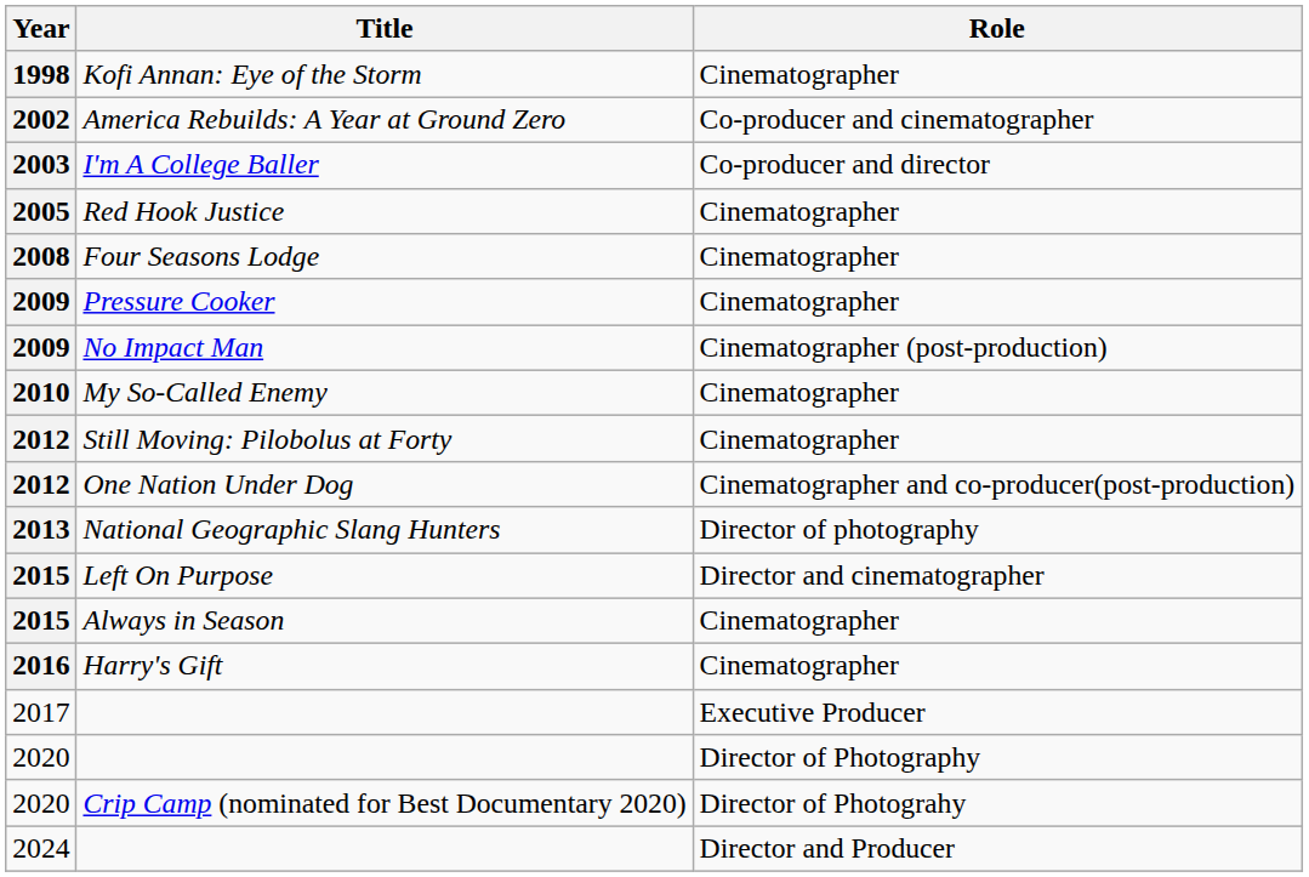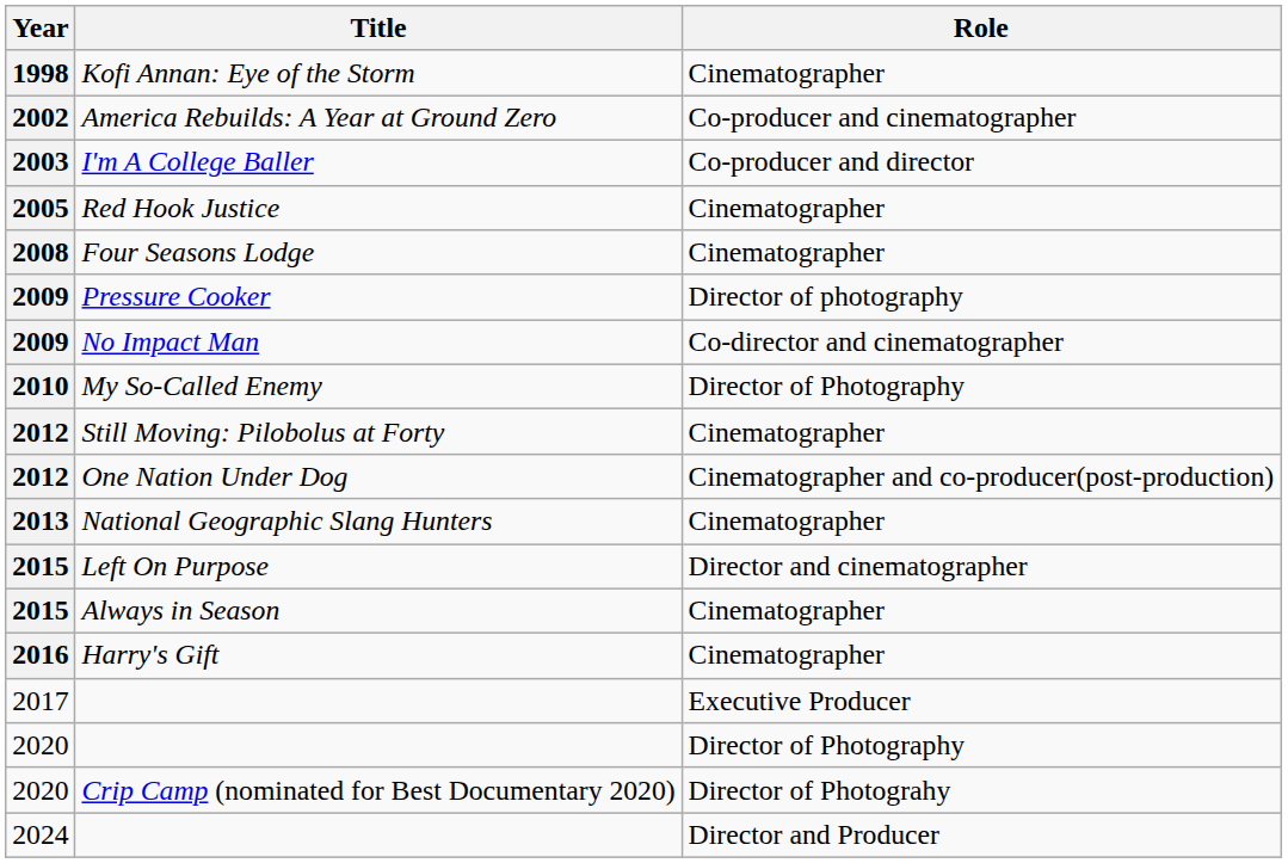 <table class="wikitable plainrowheaders sortable">
 <tr>
 <th scope="col">Year</th>
 <th scope="col">Title</th>
 <th scope="col" class="unsortable">Role</th>
 </tr>
 <tr>
 <th scope="row">1998</th>
 <td><em>Kofi Annan: Eye of the Storm</em></td>
 <td>Cinematographer</td>
 </tr>
 <tr>
 <th scope="row">2002</th>
 <td><em>America Rebuilds: A Year at Ground Zero</em></td>
 <td>Co-producer and cinematographer</td>
 </tr>
 <tr>
 <th scope="row">2003</th>
 <td><em><a href='#'>I'm A College Baller</a></em></td>
 <td>Co-producer and director</td>
 </tr>
 <tr>
 <th scope="row">2005</th>
 <td><em>Red Hook Justice</em></td>
 <td>Cinematographer</td>
 </tr>
 <tr>
 <th scope="row">2008</th>
 <td><em>Four Seasons Lodge</em></td>
 <td>Cinematographer</td>
 </tr>
 <tr>
 <th scope="row">2009</th>
 <td><em><a href='#'>Pressure Cooker</a></em></td>
-<td>Cinematographer</td>
+<td>Director of photography</td>
 </tr>
 <tr>
 <th scope="row">2009</th>
 <td><em><a href='#'>No Impact Man</a></em></td>
-<td>Cinematographer (post-production)</td>
+<td>Co-director and cinematographer</td>
 </tr>
 <tr>
 <th scope="row">2010</th>
 <td><em>My So-Called Enemy</em></td>
-<td>Cinematographer</td>
+<td>Director of Photography</td>
 </tr>
 <tr>
 <th scope="row">2012</th>
 <td><em>Still Moving: Pilobolus at Forty</em></td>
 <td>Cinematographer</td>
 </tr>
 <tr>
 <th scope="row">2012</th>
 <td><em>One Nation Under Dog</em></td>
 <td>Cinematographer and co-producer(post-production)</td>
 </tr>
 <tr>
 <th scope="row">2013</th>
 <td><em>National Geographic Slang Hunters</em></td>
-<td>Director of photography</td>
+<td>Cinematographer</td>
 </tr>
 <tr>
 <th scope="row">2015</th>
 <td><em>Left On Purpose</em></td>
 <td>Director and cinematographer</td>
 </tr>
 <tr>
 <th scope="row">2015</th>
 <td><em>Always in Season</em></td>
 <td>Cinematographer</td>
 </tr>
 <tr>
 <th scope="row">2016</th>
 <td><em>Harry's Gift</em></td>
 <td>Cinematographer</td>
 </tr>
 <tr>
 <td>2017</td>
 <td><em></em></td>
 <td>Executive Producer</td>
 </tr>
 <tr>
 <td>2020</td>
 <td><em></em></td>
 <td>Director of Photography</td>
 </tr>
 <tr>
 <td>2020</td>
 <td><em><a href='#'>Crip Camp</a></em> (nominated for Best Documentary 2020)</td>
 <td>Director of Photograhy</td>
 </tr>
 <tr>
 <td>2024</td>
 <td><em></em></td>
 <td>Director and Producer</td>
 </tr>
 </table>
